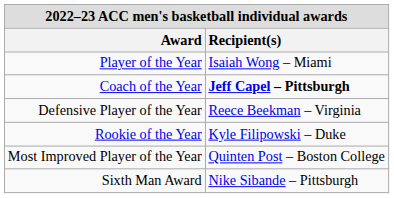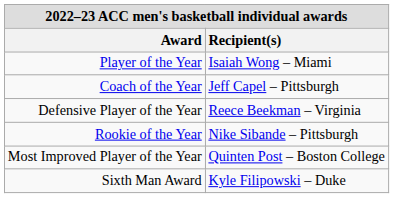 <table class="wikitable" style="white-space:nowrap; font-size:90%;">
 <tr>
 <td colspan="7" style="text-align:center; background:#ddd;"><strong>2022–23 ACC men's basketball individual awards</strong></td>
 </tr>
 <tr>
 <th style="text-align:right;">Award</th>
 <th style="text-align:left;">Recipient(s)</th>
 </tr>
 <tr>
 <td style="text-align:right;"><a href='#'>Player of the Year</a></td>
 <td style="text-align:left;"><a href='#'>Isaiah Wong</a> – Miami</td>
 </tr>
 <tr>
 <td style="text-align:right;"><a href='#'>Coach of the Year</a></td>
-<td style="text-align:left;"><strong><a href='#'>Jeff Capel</a> – Pittsburgh</strong></td>
+<td style="text-align:left;"><a href='#'>Jeff Capel</a> – Pittsburgh</td>
 </tr>
 <tr>
 <td style="text-align:right;">Defensive Player of the Year</td>
 <td style="text-align:left;"><a href='#'>Reece Beekman</a> – Virginia</td>
 </tr>
 <tr>
 <td style="text-align:right;"><a href='#'>Rookie of the Year</a></td>
-<td style="text-align:left;"><a href='#'>Kyle Filipowski</a> – Duke</td>
+<td style="text-align:left;"><a href='#'>Nike Sibande</a> – Pittsburgh</td>
 </tr>
 <tr>
 <td style="text-align:right;">Most Improved Player of the Year</td>
 <td style="text-align:left;"><a href='#'>Quinten Post</a> – Boston College</td>
 </tr>
 <tr>
 <td style="text-align:right;">Sixth Man Award</td>
-<td style="text-align:left;"><a href='#'>Nike Sibande</a> – Pittsburgh</td>
+<td style="text-align:left;"><a href='#'>Kyle Filipowski</a> – Duke</td>
 </tr>
 </table>
